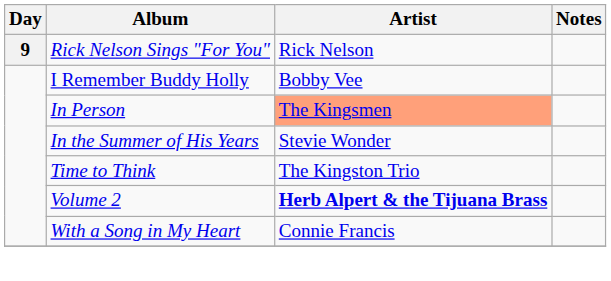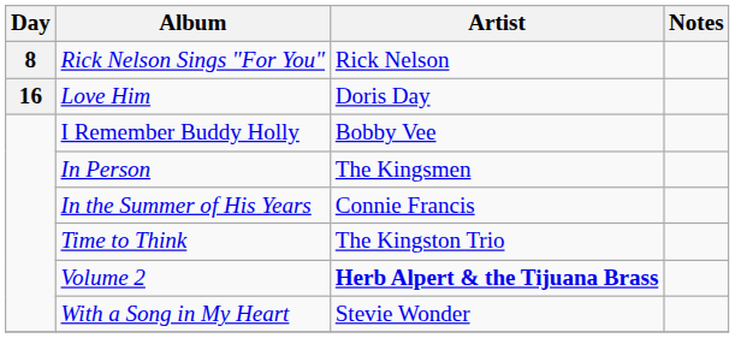 <table class="wikitable sortable">
 <tr>
 <th scope="col">Day</th>
 <th scope="col">Album</th>
 <th scope="col">Artist</th>
 <th scope="col" class="unsortable">Notes</th>
 </tr>
 <tr>
-<th>9</th>
+<th>8</th>
 <td><em><a href='#'>Rick Nelson Sings "For You"</a></em></td>
 <td><a href='#'>Rick Nelson</a></td>
+<td></td>
+</tr>
+<tr>
+<th scope="row">16</th>
+<td><em><a href='#'>Love Him</a></em></td>
+<td><a href='#'>Doris Day</a></td>
 <td></td>
 </tr>
 <tr>
 <td rowspan="6"></td>
 <td><a href='#'>I Remember Buddy Holly</a></td>
 <td><a href='#'>Bobby Vee</a></td>
 <td></td>
 </tr>
 <tr>
 <td><em><a href='#'>In Person</a></em></td>
-<td style="background: lightsalmon;"><a href='#'>The Kingsmen</a></td>
+<td><a href='#'>The Kingsmen</a></td>
 <td></td>
 </tr>
 <tr>
 <td><em><a href='#'>In the Summer of His Years</a></em></td>
-<td><a href='#'>Stevie Wonder</a></td>
+<td><a href='#'>Connie Francis</a></td>
 <td></td>
 </tr>
 <tr>
 <td><em><a href='#'>Time to Think</a></em></td>
 <td><a href='#'>The Kingston Trio</a></td>
 <td></td>
 </tr>
 <tr>
 <td><em><a href='#'>Volume 2</a></em></td>
 <td><strong><a href='#'>Herb Alpert & the Tijuana Brass</a></strong></td>
 <td></td>
 </tr>
 <tr>
 <td><em><a href='#'>With a Song in My Heart</a></em></td>
-<td><a href='#'>Connie Francis</a></td>
+<td><a href='#'>Stevie Wonder</a></td>
 <td></td>
 </tr>
 <tr>
 </tr>
 </table>
